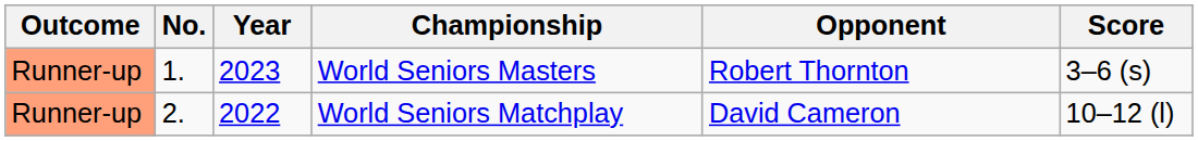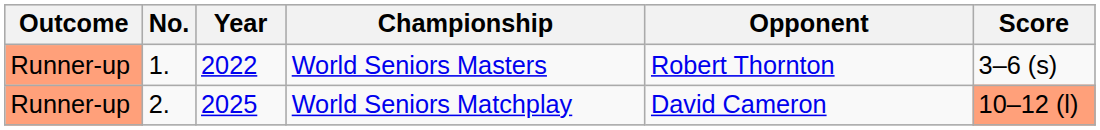 <table class="sortable wikitable">
 <tr>
 <th width="80">Outcome</th>
 <th width="20">No.</th>
 <th width="50">Year</th>
 <th style="width:220px;">Championship</th>
 <th style="width:200px;">Opponent</th>
 <th width="70">Score</th>
 </tr>
 <tr>
 <td style="background:#ffa07a;">Runner-up</td>
 <td>1.</td>
-<td><a href='#'>2023</a></td>
+<td><a href='#'>2022</a></td>
 <td><a href='#'>World Seniors Masters</a></td>
 <td> <a href='#'>Robert Thornton</a></td>
 <td>3–6 (s)</td>
 </tr>
 <tr>
 <td style="background:#ffa07a;">Runner-up</td>
 <td>2.</td>
-<td><a href='#'>2022</a></td>
+<td><a href='#'>2025</a></td>
 <td><a href='#'>World Seniors Matchplay</a></td>
 <td> <a href='#'>David Cameron</a></td>
-<td>10–12 (l)</td>
+<td style="background: lightsalmon;">10–12 (l)</td>
 </tr>
 </table>
